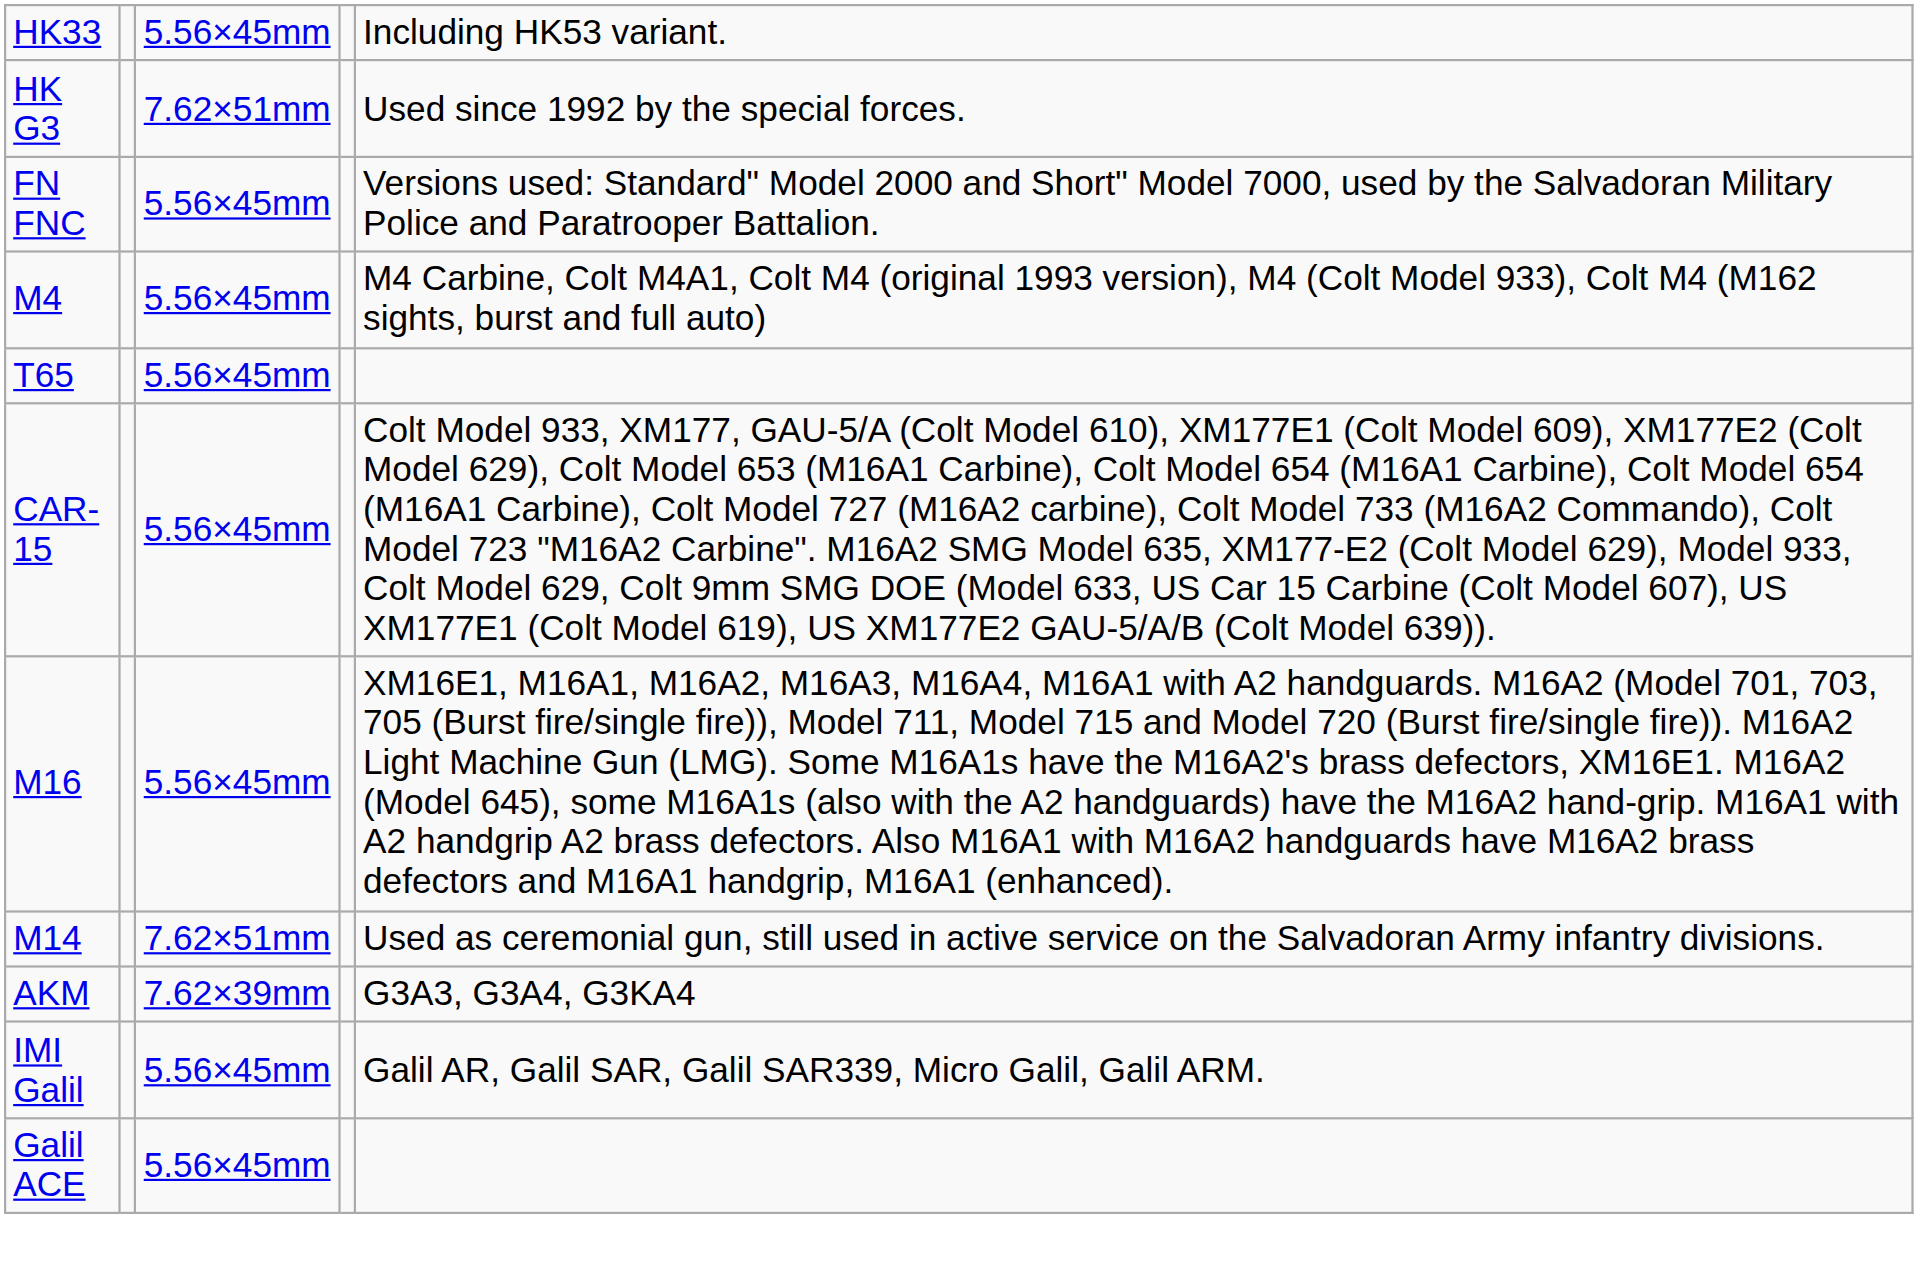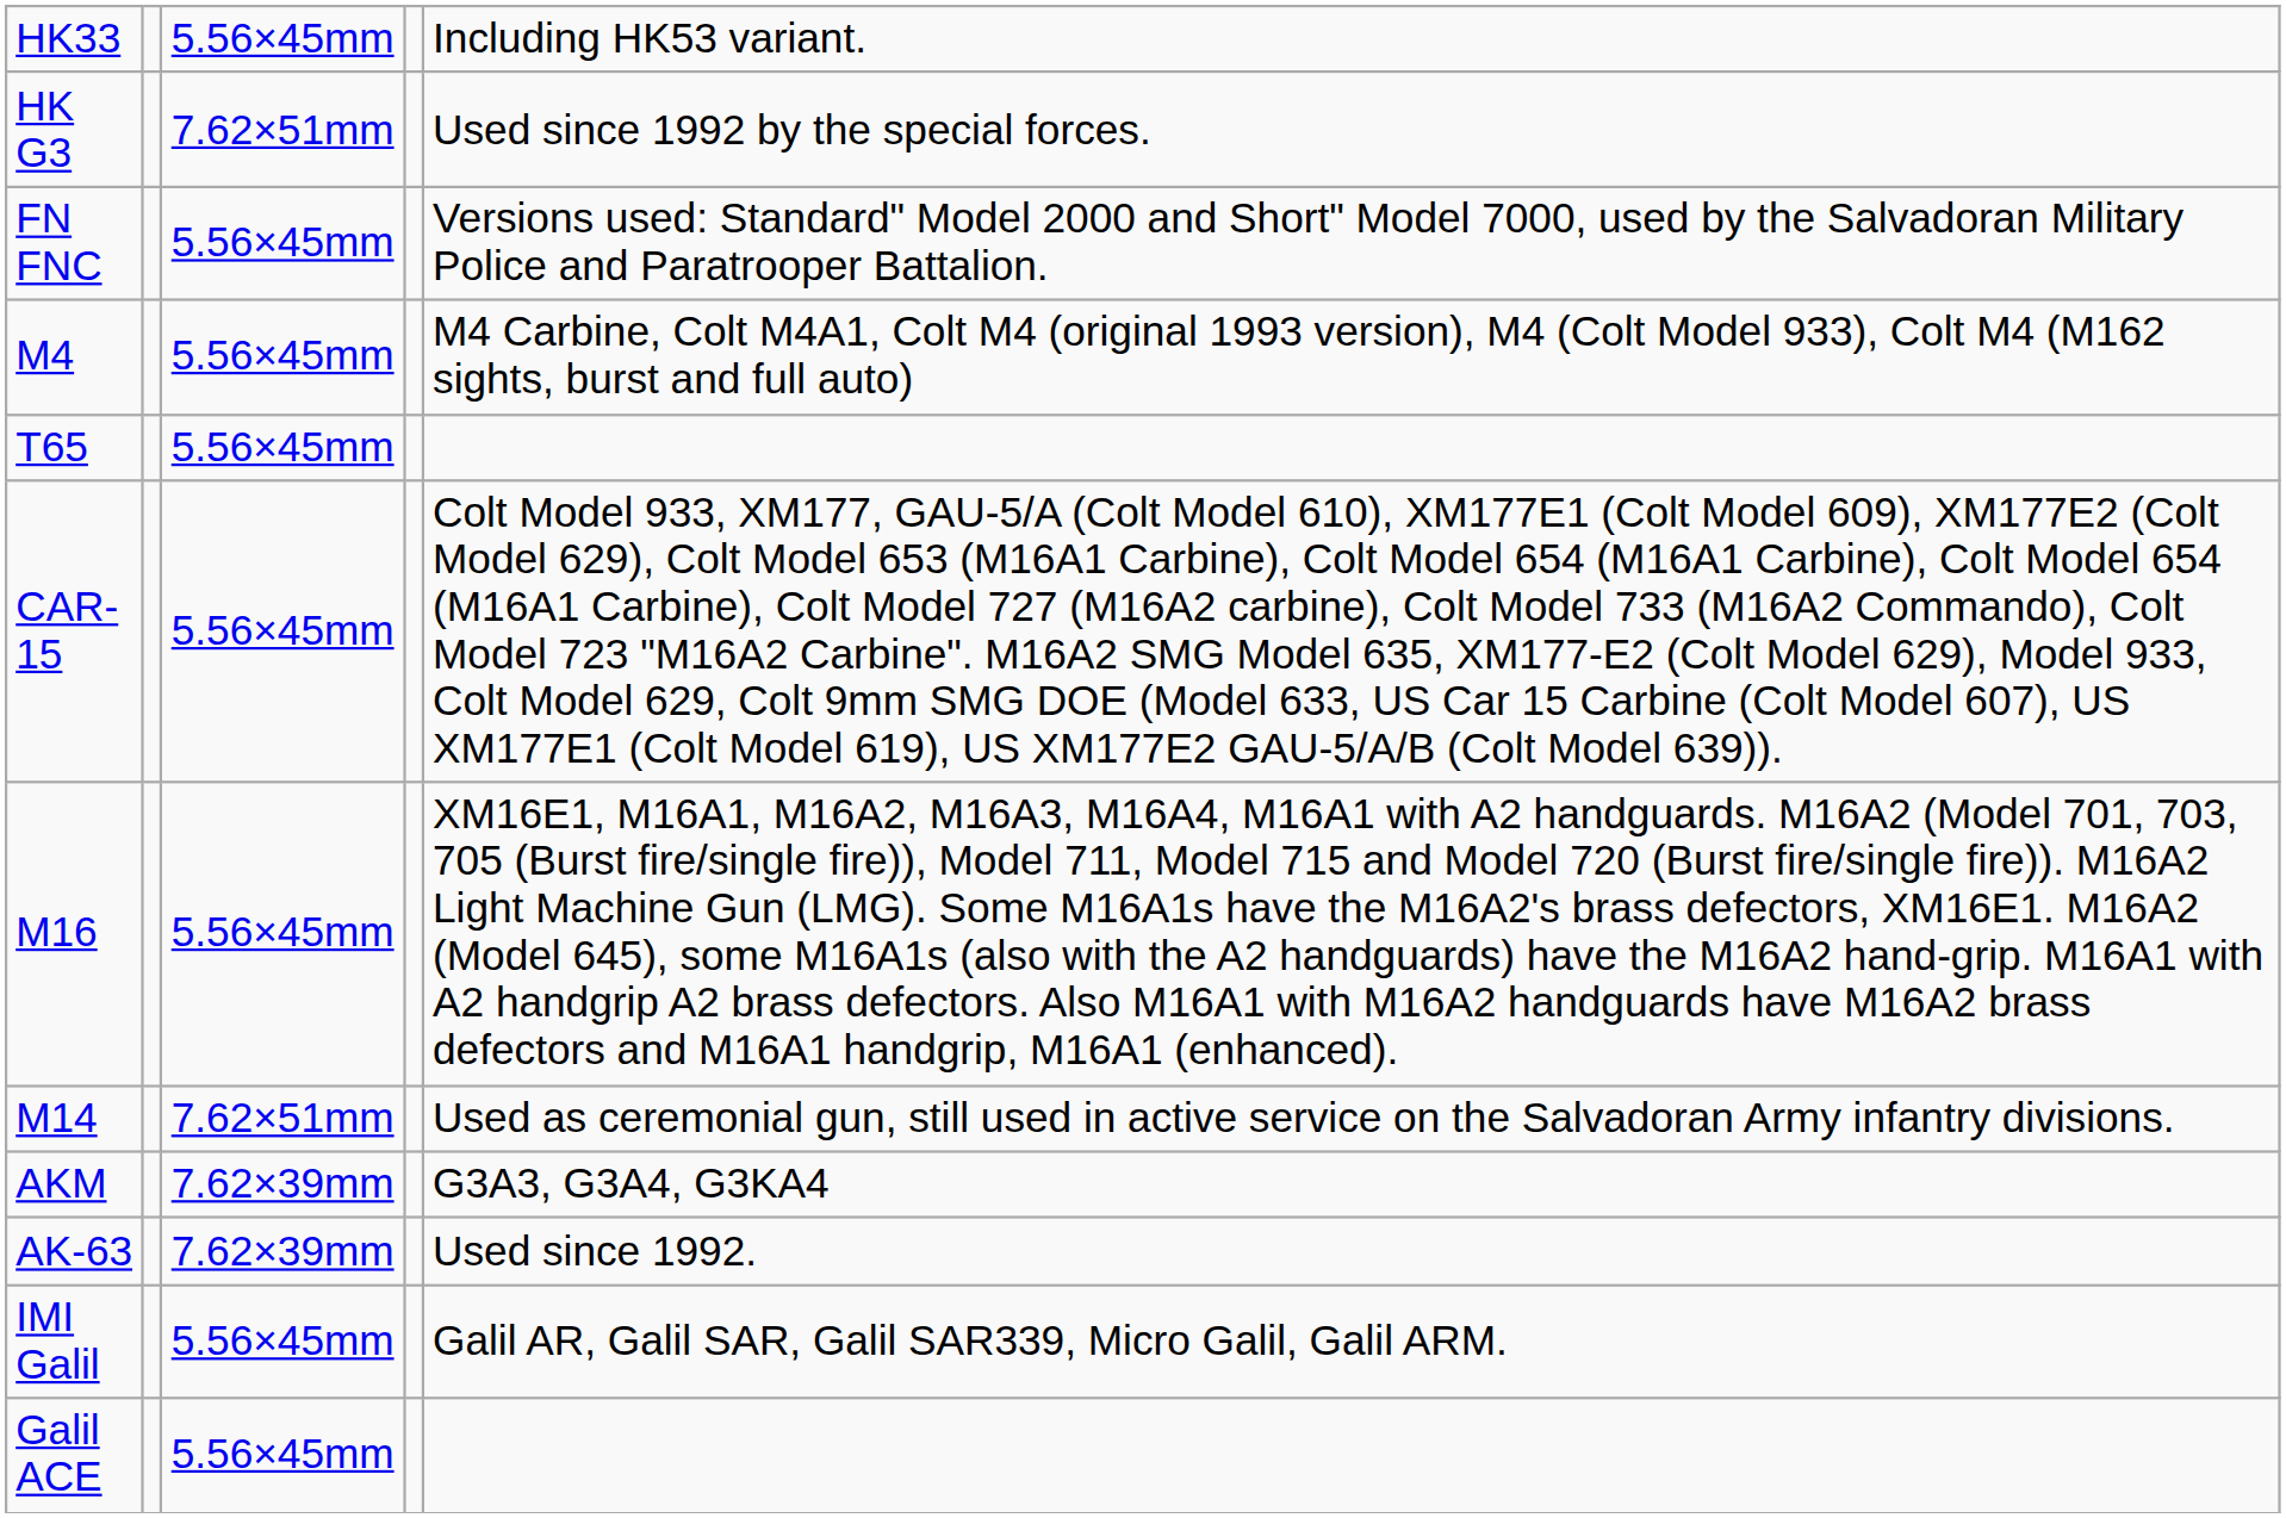 <table class="wikitable">
 <tr>
 <td><a href='#'>HK33</a></td>
 <td></td>
 <td><a href='#'>5.56×45mm</a></td>
 <td></td>
 <td>Including HK53 variant.</td>
 </tr>
 <tr>
 <td><a href='#'>HK G3</a></td>
 <td></td>
 <td><a href='#'>7.62×51mm</a></td>
 <td></td>
 <td>Used since 1992 by the special forces.</td>
 </tr>
 <tr>
 <td><a href='#'>FN FNC</a></td>
 <td></td>
 <td><a href='#'>5.56×45mm</a></td>
 <td></td>
 <td>Versions used: Standard" Model 2000 and Short" Model 7000, used by the Salvadoran Military Police and Paratrooper Battalion.</td>
 </tr>
 <tr>
 <td><a href='#'>M4</a></td>
 <td></td>
 <td><a href='#'>5.56×45mm</a></td>
 <td></td>
 <td>M4 Carbine, Colt M4A1, Colt M4 (original 1993 version), M4 (Colt Model 933), Colt M4 (M162 sights, burst and full auto)</td>
 </tr>
 <tr>
 <td><a href='#'>T65</a></td>
 <td></td>
 <td><a href='#'>5.56×45mm</a></td>
 <td></td>
 <td></td>
 </tr>
 <tr>
 <td><a href='#'>CAR-15</a></td>
 <td></td>
 <td><a href='#'>5.56×45mm</a></td>
 <td></td>
 <td>Colt Model 933, XM177, GAU-5/A (Colt Model 610), XM177E1 (Colt Model 609), XM177E2 (Colt Model 629), Colt Model 653 (M16A1 Carbine), Colt Model 654 (M16A1 Carbine), Colt Model 654 (M16A1 Carbine), Colt Model 727 (M16A2 carbine), Colt Model 733 (M16A2 Commando), Colt Model 723 "M16A2 Carbine". M16A2 SMG Model 635, XM177-E2 (Colt Model 629), Model 933, Colt Model 629, Colt 9mm SMG DOE (Model 633, US Car 15 Carbine (Colt Model 607), US XM177E1 (Colt Model 619), US XM177E2 GAU-5/A/B (Colt Model 639)).</td>
 </tr>
 <tr>
 <td><a href='#'>M16</a></td>
 <td></td>
 <td><a href='#'>5.56×45mm</a></td>
 <td></td>
 <td>XM16E1, M16A1, M16A2, M16A3, M16A4, M16A1 with A2 handguards. M16A2 (Model 701, 703, 705 (Burst fire/single fire)), Model 711, Model 715 and Model 720 (Burst fire/single fire)). M16A2 Light Machine Gun (LMG). Some M16A1s have the M16A2's brass defectors, XM16E1. M16A2 (Model 645), some M16A1s (also with the A2 handguards) have the M16A2 hand-grip. M16A1 with A2 handgrip A2 brass defectors. Also M16A1 with M16A2 handguards have M16A2 brass defectors and M16A1 handgrip, M16A1 (enhanced).</td>
 </tr>
 <tr>
 <td><a href='#'>M14</a></td>
 <td></td>
 <td><a href='#'>7.62×51mm</a></td>
 <td></td>
 <td>Used as ceremonial gun, still used in active service on the Salvadoran Army infantry divisions.</td>
 </tr>
 <tr>
 <td><a href='#'>AKM</a></td>
 <td></td>
 <td><a href='#'>7.62×39mm</a></td>
 <td></td>
 <td>G3A3, G3A4, G3KA4</td>
 </tr>
 <tr>
+<td><a href='#'>AK-63</a></td>
+<td></td>
+<td><a href='#'>7.62×39mm</a></td>
+<td></td>
+<td>Used since 1992.</td>
+</tr>
+<tr>
 <td><a href='#'>IMI Galil</a></td>
 <td></td>
 <td><a href='#'>5.56×45mm</a></td>
 <td></td>
 <td>Galil AR, Galil SAR, Galil SAR339, Micro Galil, Galil ARM.</td>
 </tr>
 <tr>
 <td><a href='#'>Galil ACE</a></td>
 <td></td>
 <td><a href='#'>5.56×45mm</a></td>
 <td></td>
 <td></td>
 </tr>
 </table>
